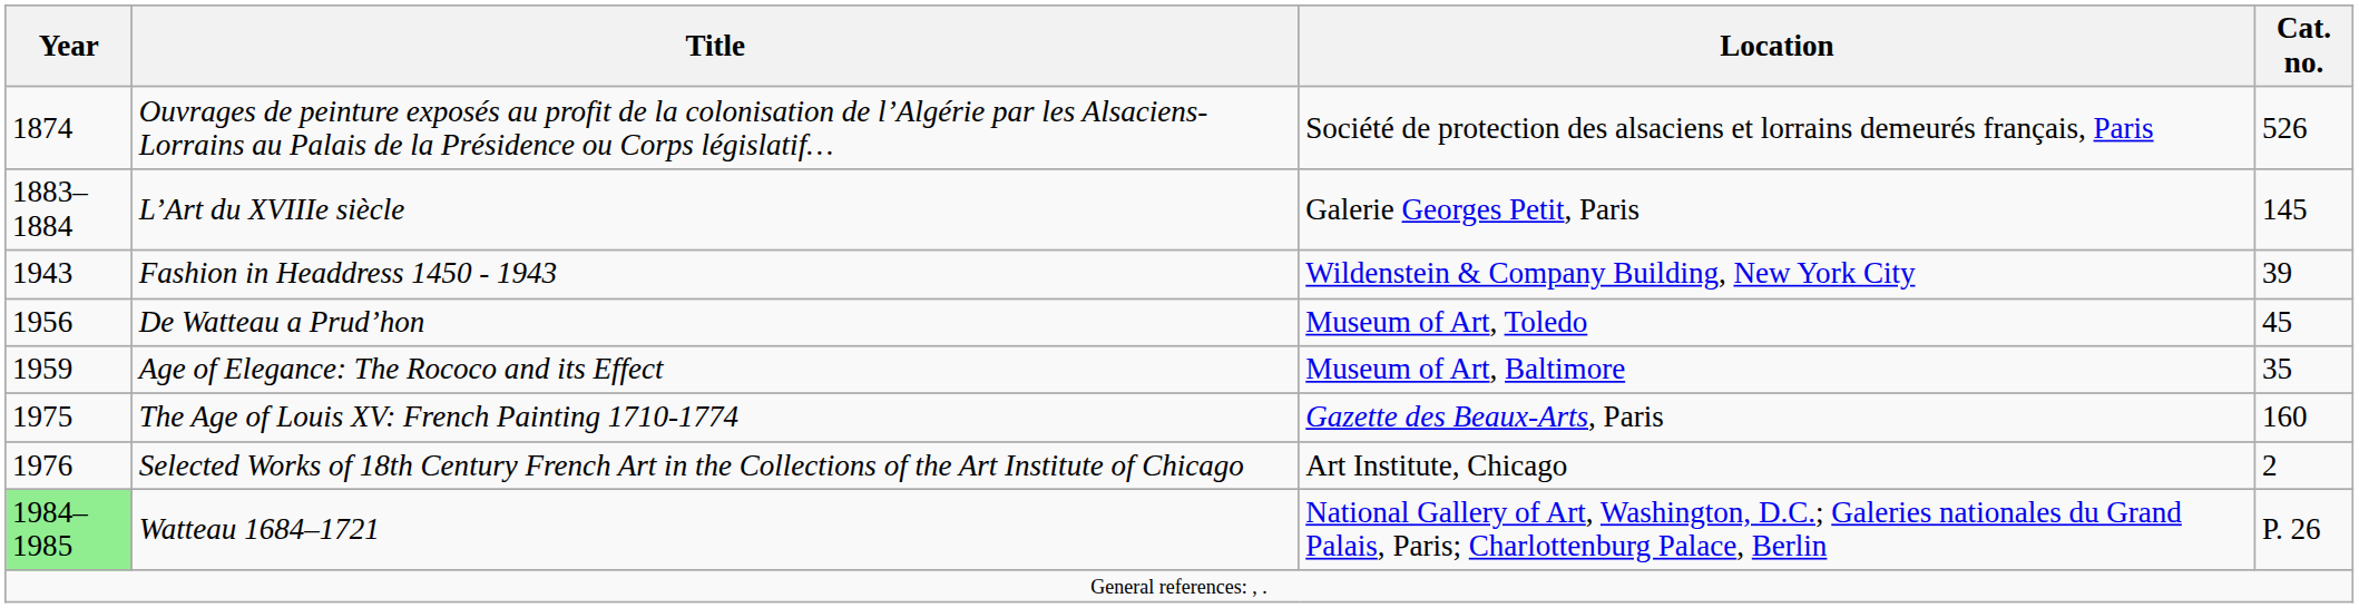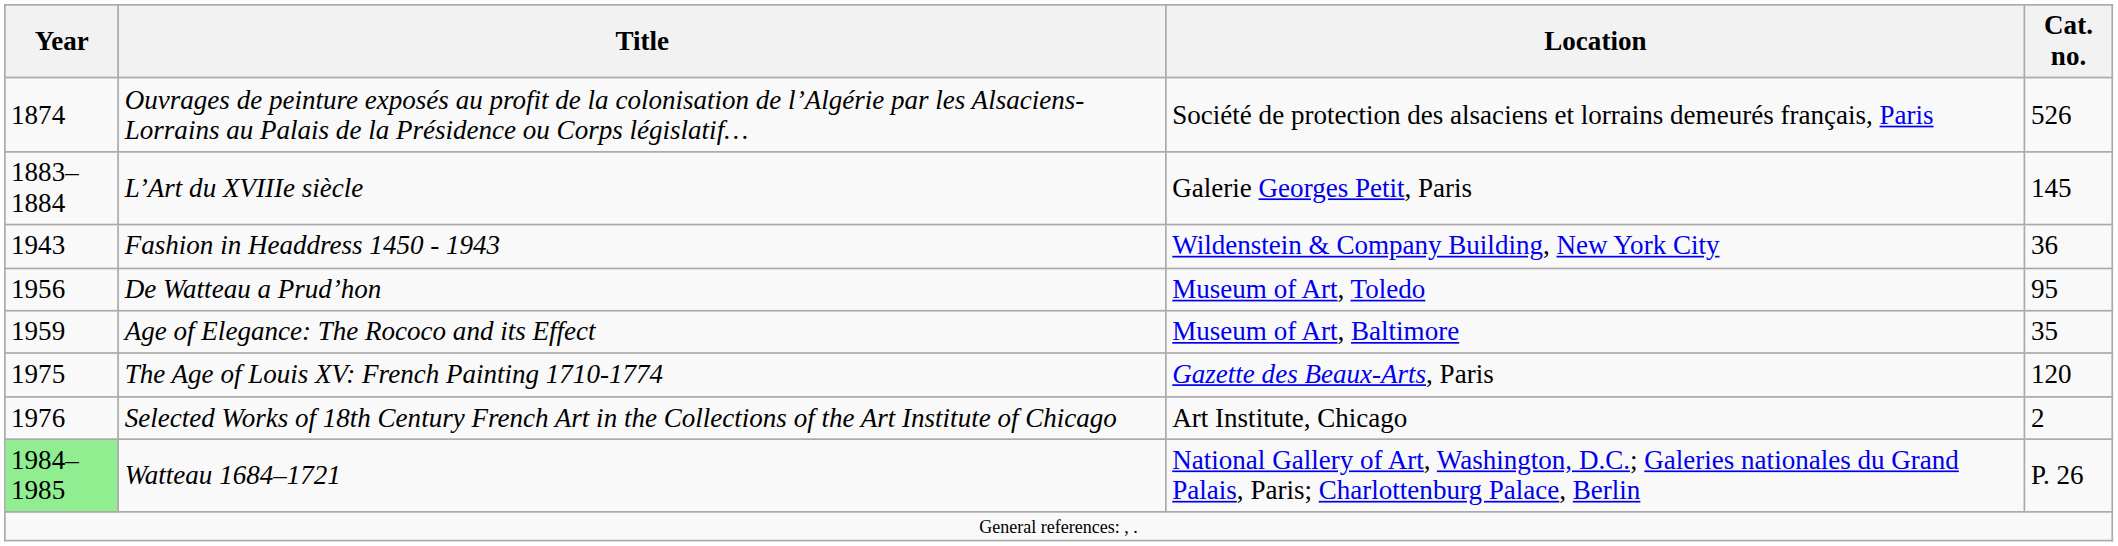 <table class="wikitable">
 <tr>
 <th>Year</th>
 <th>Title</th>
 <th>Location</th>
 <th>Cat. no.</th>
 </tr>
 <tr>
 <td>1874</td>
 <td><em>Ouvrages de peinture exposés au profit de la colonisation de l’Algérie par les Alsaciens-Lorrains au Palais de la Présidence ou Corps législatif…</em></td>
 <td>Société de protection des alsaciens et lorrains demeurés français, <a href='#'>Paris</a></td>
 <td>526</td>
 </tr>
 <tr>
 <td>1883–1884</td>
 <td><em>L’Art du XVIIIe siècle</em></td>
 <td>Galerie <a href='#'>Georges Petit</a>, Paris</td>
 <td>145</td>
 </tr>
 <tr>
 <td>1943</td>
 <td><em>Fashion in Headdress 1450 - 1943</em></td>
 <td><a href='#'>Wildenstein & Company Building</a>, <a href='#'>New York City</a></td>
-<td>39</td>
+<td>36</td>
 </tr>
 <tr>
 <td>1956</td>
 <td><em>De Watteau a Prud’hon</em></td>
 <td><a href='#'>Museum of Art</a>, <a href='#'>Toledo</a></td>
-<td>45</td>
+<td>95</td>
 </tr>
 <tr>
 <td>1959</td>
 <td><em>Age of Elegance: The Rococo and its Effect</em></td>
 <td><a href='#'>Museum of Art</a>, <a href='#'>Baltimore</a></td>
 <td>35</td>
 </tr>
 <tr>
 <td>1975</td>
 <td><em>The Age of Louis XV: French Painting 1710-1774</em></td>
 <td><em><a href='#'>Gazette des Beaux-Arts</a></em>, Paris</td>
-<td>160</td>
+<td>120</td>
 </tr>
 <tr>
 <td>1976</td>
 <td><em>Selected Works of 18th Century French Art in the Collections of the Art Institute of Chicago</em></td>
 <td>Art Institute, Chicago</td>
 <td>2</td>
 </tr>
 <tr>
 <td style="background: lightgreen;">1984–1985</td>
 <td><em>Watteau 1684–1721</em></td>
 <td><a href='#'>National Gallery of Art</a>, <a href='#'>Washington, D.C.</a>; <a href='#'>Galeries nationales du Grand Palais</a>, Paris; <a href='#'>Charlottenburg Palace</a>, <a href='#'>Berlin</a></td>
 <td>P. 26</td>
 </tr>
 <tr class="sortbottom">
 <td colspan=10 style=font-size:8pt; align=center>General references: , .</td>
 </tr>
 </table>
